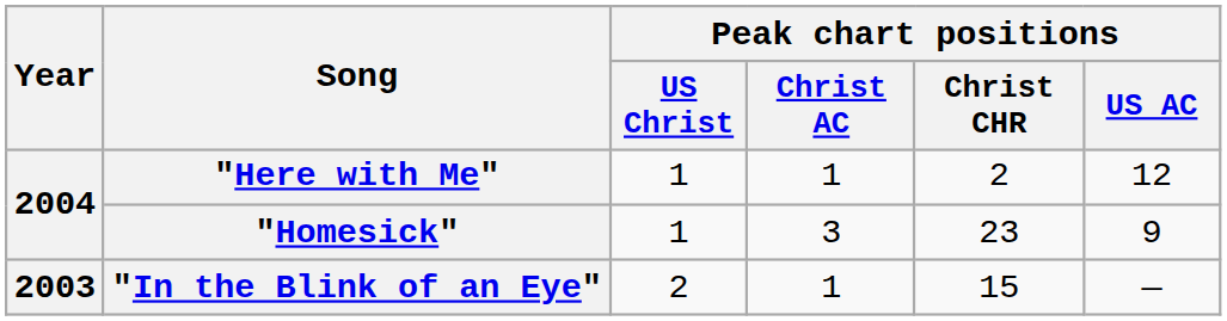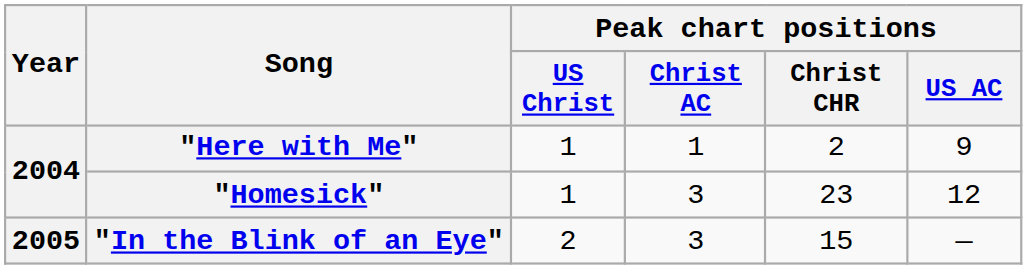 <table class="wikitable plainrowheaders" style="text-align:center;">
 <tr>
 <th scope="col" rowspan="2">Year</th>
 <th scope="col" rowspan="2">Song</th>
 <th scope="col" colspan="4">Peak chart positions</th>
 </tr>
 <tr>
 <th style="width:4em; font-size:90%"><a href='#'>US Christ</a><br></th>
 <th style="width:5em; font-size:90%"><a href='#'>Christ AC</a><br></th>
 <th style="width:5em; font-size:90%">Christ CHR<br></th>
 <th style="width:4em; font-size:90%"><a href='#'>US AC</a><br></th>
 </tr>
 <tr>
 <th scope="row" rowspan="2">2004</th>
 <th scope="row">"<a href='#'>Here with Me</a>"</th>
 <td>1</td>
 <td>1</td>
 <td>2</td>
-<td>12</td>
+<td>9</td>
 </tr>
 <tr>
 <th scope="row">"<a href='#'>Homesick</a>"</th>
 <td>1</td>
 <td>3</td>
 <td>23</td>
-<td>9</td>
+<td>12</td>
 </tr>
 <tr>
-<th scope="row">2003</th>
+<th scope="row">2005</th>
 <th scope="row">"<a href='#'>In the Blink of an Eye</a>"</th>
 <td>2</td>
-<td>1</td>
+<td>3</td>
 <td>15</td>
 <td>—</td>
 </tr>
 </table>
